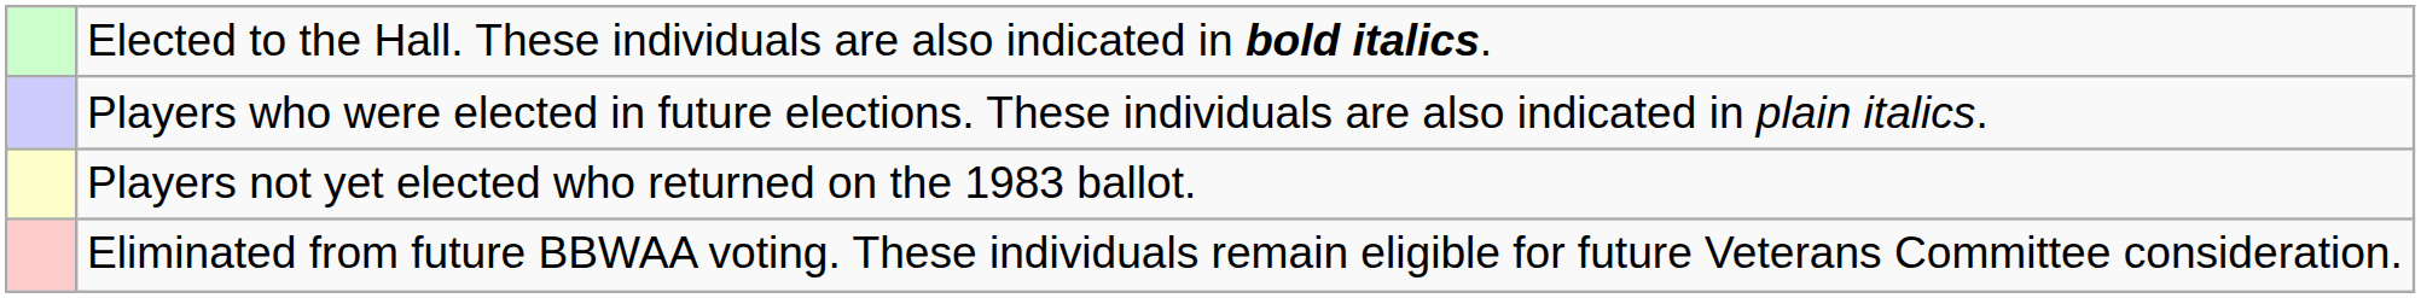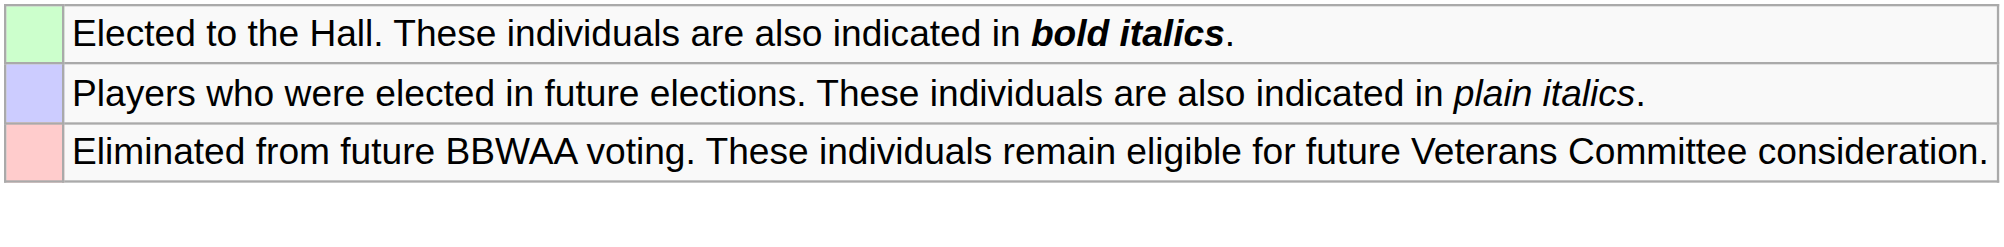 <table class="wikitable">
 <tr>
 <td bgcolor="#ccffcc">    </td>
 <td>Elected to the Hall. These individuals are also indicated in <strong><em>bold italics</em></strong>.</td>
 </tr>
 <tr>
 <td bgcolor="#ccccff">    </td>
 <td>Players who were elected in future elections. These individuals are also indicated in <em>plain italics</em>.</td>
 </tr>
 <tr>
-<td bgcolor="#ffffcc">    </td>
-<td>Players not yet elected who returned on the 1983 ballot.</td>
-</tr>
-<tr>
 <td bgcolor="#ffcccc">    </td>
 <td>Eliminated from future BBWAA voting. These individuals remain eligible for future Veterans Committee consideration.</td>
 </tr>
 </table>
